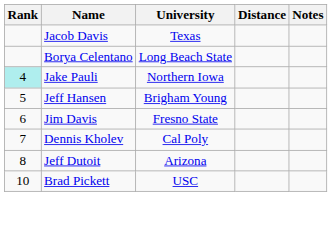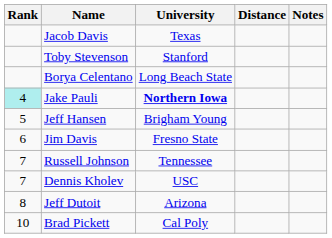 <table class="wikitable sortable" style="text-align:center">
 <tr>
 <th>Rank</th>
 <th>Name</th>
 <th>University</th>
 <th>Distance</th>
 <th>Notes</th>
 </tr>
 <tr>
 <td></td>
 <td align=left><a href='#'>Jacob Davis</a></td>
 <td><a href='#'>Texas</a></td>
 <td></td>
 <td></td>
 </tr>
 <tr>
 <td></td>
+<td align=left><a href='#'>Toby Stevenson</a></td>
+<td><a href='#'>Stanford</a></td>
+<td></td>
+<td></td>
+</tr>
+<tr>
+<td></td>
 <td align=left><a href='#'>Borya Celentano</a></td>
 <td><a href='#'>Long Beach State</a></td>
 <td></td>
 <td></td>
 </tr>
 <tr>
 <td style="background: paleturquoise;">4</td>
 <td align=left><a href='#'>Jake Pauli</a></td>
-<td><a href='#'>Northern Iowa</a></td>
+<td><strong><a href='#'>Northern Iowa</a></strong></td>
 <td></td>
 <td></td>
 </tr>
 <tr>
 <td>5</td>
 <td align=left><a href='#'>Jeff Hansen</a></td>
 <td><a href='#'>Brigham Young</a></td>
 <td></td>
 <td></td>
 </tr>
 <tr>
 <td>6</td>
 <td align=left><a href='#'>Jim Davis</a></td>
 <td><a href='#'>Fresno State</a></td>
 <td></td>
 <td></td>
 </tr>
 <tr>
 <td>7</td>
+<td align=left><a href='#'>Russell Johnson</a></td>
+<td><a href='#'>Tennessee</a></td>
+<td></td>
+<td></td>
+</tr>
+<tr>
+<td>7</td>
 <td align=left><a href='#'>Dennis Kholev</a></td>
-<td><a href='#'>Cal Poly</a></td>
+<td><a href='#'>USC</a></td>
 <td></td>
 <td></td>
 </tr>
 <tr>
 <td>8</td>
 <td align=left><a href='#'>Jeff Dutoit</a></td>
 <td><a href='#'>Arizona</a></td>
 <td></td>
 <td></td>
 </tr>
 <tr>
 <td>10</td>
 <td align=left><a href='#'>Brad Pickett</a></td>
-<td><a href='#'>USC</a></td>
+<td><a href='#'>Cal Poly</a></td>
 <td></td>
 <td></td>
 </tr>
 </table>
